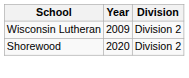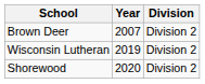 <table class="wikitable">
 <tr>
 <th>School</th>
 <th>Year</th>
 <th>Division</th>
 </tr>
 <tr>
+<td>Brown Deer</td>
+<td>2007</td>
+<td>Division 2</td>
+</tr>
+<tr>
 <td>Wisconsin Lutheran</td>
-<td>2009</td>
+<td>2019</td>
 <td>Division 2</td>
 </tr>
 <tr>
 <td>Shorewood</td>
 <td>2020</td>
 <td>Division 2</td>
 </tr>
 </table>
